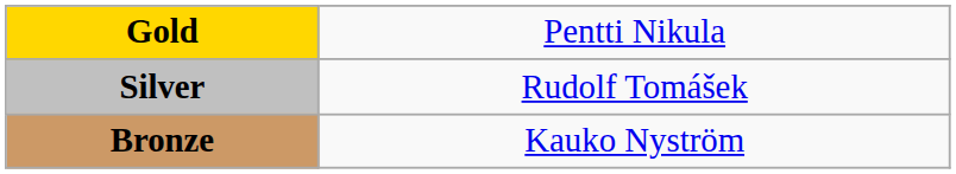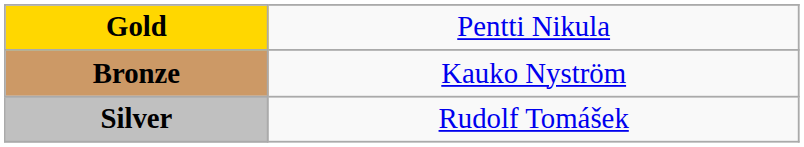 <table class="wikitable" style="text-align:center; " width="35%">
 <tr>
 <td bgcolor="gold"><strong>Gold</strong></td>
 <td><a href='#'>Pentti Nikula</a><br>  <small><em></em></small></td>
 </tr>
 <tr>
+<td bgcolor="CC9966"><strong>Bronze</strong></td>
+<td><a href='#'>Kauko Nyström</a><br>  <small><em></em></small></td>
+</tr>
+<tr>
 <td bgcolor="silver"><strong>Silver</strong></td>
 <td><a href='#'>Rudolf Tomášek</a><br>  <small><em></em></small></td>
 </tr>
-<tr>
-<td bgcolor="CC9966"><strong>Bronze</strong></td>
-<td><a href='#'>Kauko Nyström</a><br>  <small><em></em></small></td>
-</tr>
 </table>
